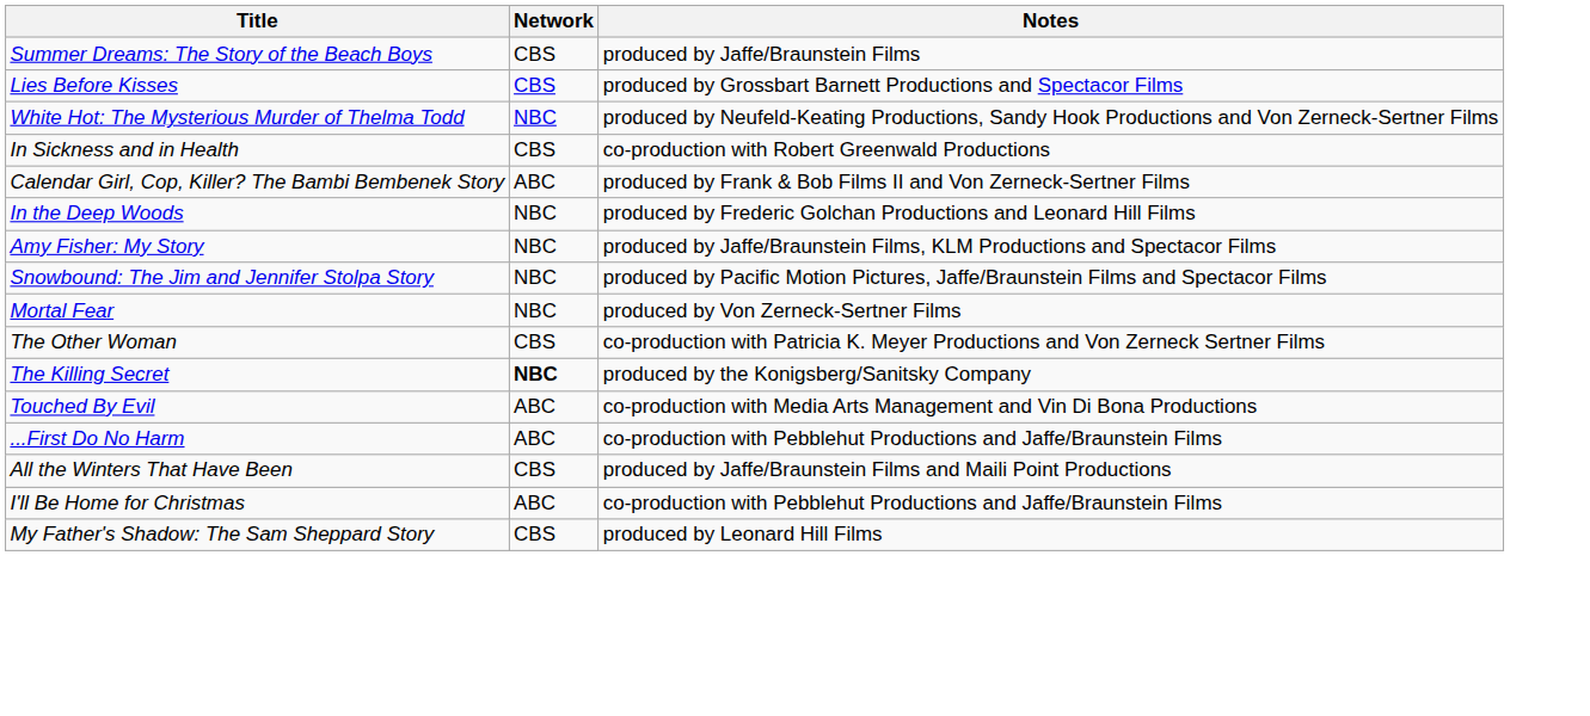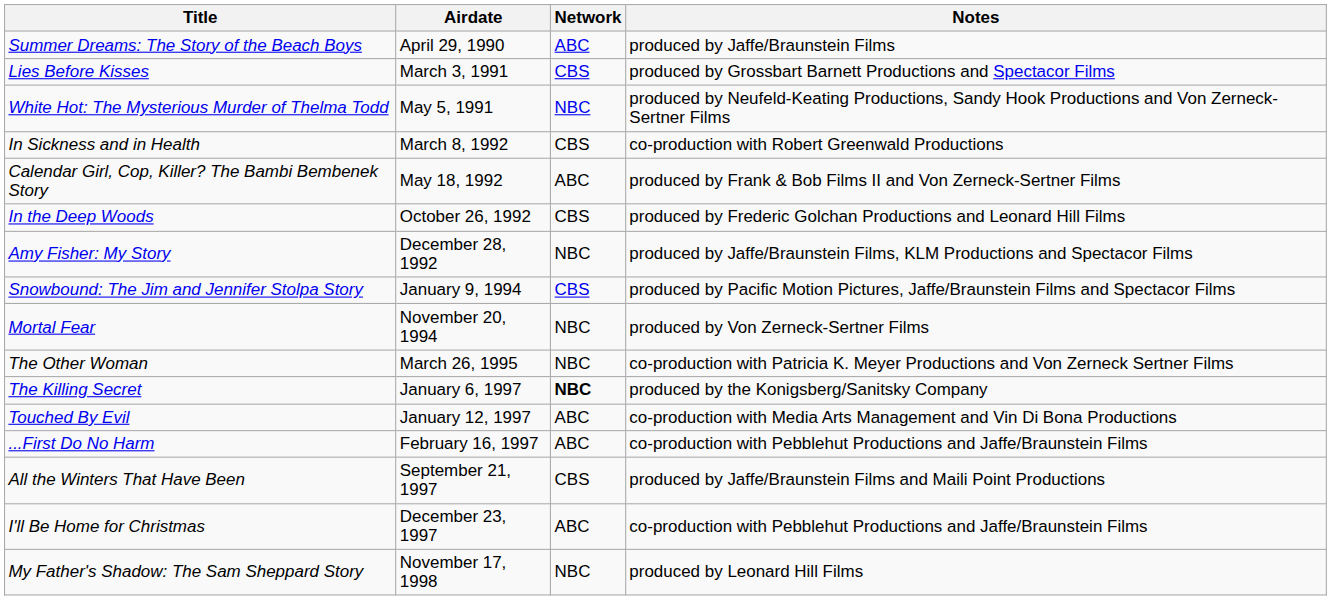 <table class="wikitable sortable">
 <tr>
 <th>Title</th>
+<th>Airdate</th>
 <th>Network</th>
 <th>Notes</th>
 </tr>
 <tr>
 <td><em><a href='#'>Summer Dreams: The Story of the Beach Boys</a></em></td>
-<td>CBS</td>
+<td>April 29, 1990</td>
+<td><a href='#'>ABC</a></td>
 <td>produced by Jaffe/Braunstein Films</td>
 </tr>
 <tr>
 <td><em><a href='#'>Lies Before Kisses</a></em></td>
+<td>March 3, 1991</td>
 <td><a href='#'>CBS</a></td>
 <td>produced by Grossbart Barnett Productions and <a href='#'>Spectacor Films</a></td>
 </tr>
 <tr>
 <td><em><a href='#'>White Hot: The Mysterious Murder of Thelma Todd</a></em></td>
+<td>May 5, 1991</td>
 <td><a href='#'>NBC</a></td>
 <td>produced by Neufeld-Keating Productions, Sandy Hook Productions and Von Zerneck-Sertner Films</td>
 </tr>
 <tr>
 <td><em>In Sickness and in Health</em></td>
+<td>March 8, 1992</td>
 <td>CBS</td>
 <td>co-production with Robert Greenwald Productions</td>
 </tr>
 <tr>
 <td><em>Calendar Girl, Cop, Killer? The Bambi Bembenek Story</em></td>
+<td>May 18, 1992</td>
 <td>ABC</td>
 <td>produced by Frank & Bob Films II and Von Zerneck-Sertner Films</td>
 </tr>
 <tr>
 <td><em><a href='#'>In the Deep Woods</a></em></td>
-<td>NBC</td>
+<td>October 26, 1992</td>
+<td>CBS</td>
 <td>produced by Frederic Golchan Productions and Leonard Hill Films</td>
 </tr>
 <tr>
 <td><em><a href='#'>Amy Fisher: My Story</a></em></td>
+<td>December 28, 1992</td>
 <td>NBC</td>
 <td>produced by Jaffe/Braunstein Films, KLM Productions and Spectacor Films</td>
 </tr>
 <tr>
 <td><em><a href='#'>Snowbound: The Jim and Jennifer Stolpa Story</a></em></td>
-<td>NBC</td>
+<td>January 9, 1994</td>
+<td><a href='#'>CBS</a></td>
 <td>produced by Pacific Motion Pictures, Jaffe/Braunstein Films and Spectacor Films</td>
 </tr>
 <tr>
 <td><em><a href='#'>Mortal Fear</a></em></td>
+<td>November 20, 1994</td>
 <td>NBC</td>
 <td>produced by Von Zerneck-Sertner Films</td>
 </tr>
 <tr>
 <td><em>The Other Woman</em></td>
-<td>CBS</td>
+<td>March 26, 1995</td>
+<td>NBC</td>
 <td>co-production with Patricia K. Meyer Productions and Von Zerneck Sertner Films</td>
 </tr>
 <tr>
 <td><em><a href='#'>The Killing Secret</a></em></td>
+<td>January 6, 1997</td>
 <td><strong>NBC</strong></td>
 <td>produced by the Konigsberg/Sanitsky Company</td>
 </tr>
 <tr>
 <td><em><a href='#'>Touched By Evil</a></em></td>
+<td>January 12, 1997</td>
 <td>ABC</td>
 <td>co-production with Media Arts Management and Vin Di Bona Productions</td>
 </tr>
 <tr>
 <td><em><a href='#'>...First Do No Harm</a></em></td>
+<td>February 16, 1997</td>
 <td>ABC</td>
 <td>co-production with Pebblehut Productions and Jaffe/Braunstein Films</td>
 </tr>
 <tr>
 <td><em>All the Winters That Have Been</em></td>
+<td>September 21, 1997</td>
 <td>CBS</td>
 <td>produced by Jaffe/Braunstein Films and Maili Point Productions</td>
 </tr>
 <tr>
 <td><em>I'll Be Home for Christmas</em></td>
+<td>December 23, 1997</td>
 <td>ABC</td>
 <td>co-production with Pebblehut Productions and Jaffe/Braunstein Films</td>
 </tr>
 <tr>
 <td><em>My Father's Shadow: The Sam Sheppard Story</em></td>
-<td>CBS</td>
+<td>November 17, 1998</td>
+<td>NBC</td>
 <td>produced by Leonard Hill Films</td>
 </tr>
 </table>
